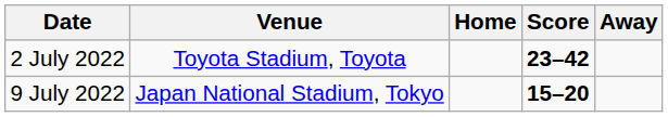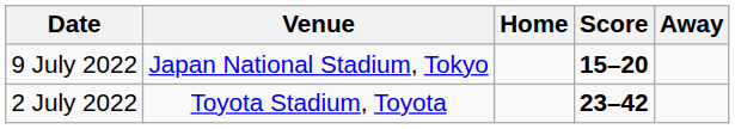 <table class="wikitable" style="text-align:center">
 <tr>
 <th>Date</th>
 <th>Venue</th>
 <th>Home</th>
 <th>Score</th>
 <th>Away</th>
 </tr>
 <tr>
+<td>9 July 2022</td>
+<td><a href='#'>Japan National Stadium</a>, <a href='#'>Tokyo</a></td>
+<td></td>
+<td><strong>15–20</strong></td>
+<td></td>
+</tr>
+<tr>
 <td>2 July 2022</td>
 <td><a href='#'>Toyota Stadium</a>, <a href='#'>Toyota</a></td>
 <td></td>
 <td><strong>23–42</strong></td>
 <td></td>
 </tr>
-<tr>
-<td>9 July 2022</td>
-<td><a href='#'>Japan National Stadium</a>, <a href='#'>Tokyo</a></td>
-<td></td>
-<td><strong>15–20</strong></td>
-<td></td>
-</tr>
 </table>
